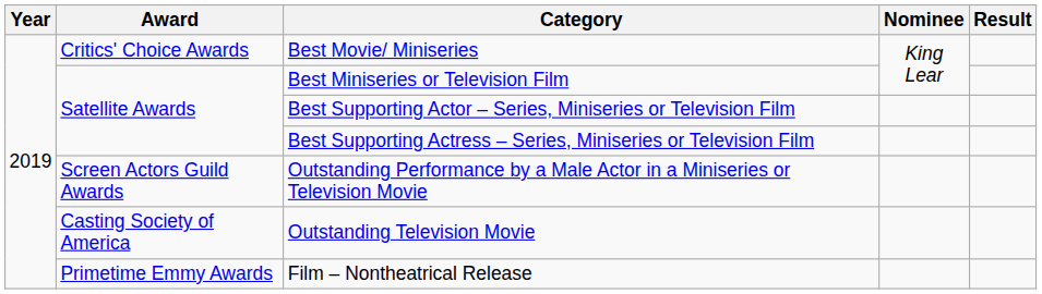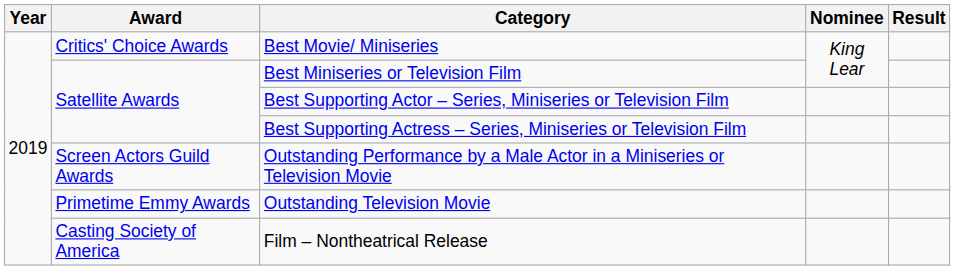 <table class="wikitable sortable">
 <tr>
 <th>Year</th>
 <th>Award</th>
 <th>Category</th>
 <th>Nominee</th>
 <th>Result</th>
 </tr>
 <tr>
 <td rowspan="7" style="text-align:center;">2019</td>
 <td><a href='#'>Critics' Choice Awards</a></td>
 <td><a href='#'>Best Movie/ Miniseries</a></td>
 <td rowspan="2" style="text-align:center;"><em>King Lear</em></td>
 <td></td>
 </tr>
 <tr>
 <td rowspan="3"><a href='#'>Satellite Awards</a></td>
 <td><a href='#'>Best Miniseries or Television Film</a></td>
 <td></td>
 </tr>
 <tr>
 <td><a href='#'>Best Supporting Actor – Series, Miniseries or Television Film</a></td>
 <td></td>
 <td></td>
 </tr>
 <tr>
 <td><a href='#'>Best Supporting Actress – Series, Miniseries or Television Film</a></td>
 <td></td>
 <td></td>
 </tr>
 <tr>
 <td><a href='#'>Screen Actors Guild Awards</a></td>
 <td><a href='#'>Outstanding Performance by a Male Actor in a Miniseries or Television Movie</a></td>
 <td></td>
 <td></td>
 </tr>
 <tr>
-<td><a href='#'>Casting Society of America</a></td>
+<td><a href='#'>Primetime Emmy Awards</a></td>
 <td><a href='#'>Outstanding Television Movie</a></td>
 <td></td>
 <td></td>
 </tr>
 <tr>
-<td><a href='#'>Primetime Emmy Awards</a></td>
+<td><a href='#'>Casting Society of America</a></td>
 <td>Film – Nontheatrical Release</td>
 <td></td>
 <td></td>
 </tr>
 </table>
